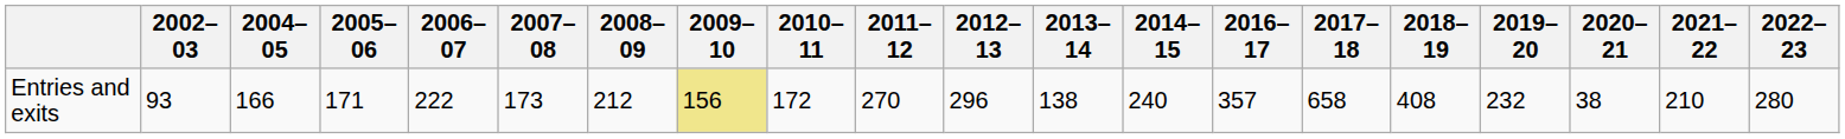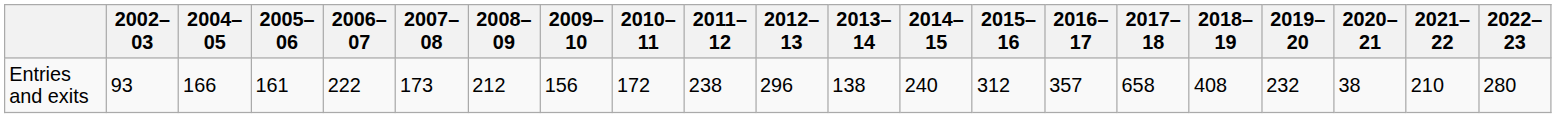 <table class="wikitable">
 <tr>
 <th></th>
 <th>2002–03</th>
 <th>2004–05</th>
 <th>2005–06</th>
 <th>2006–07</th>
 <th>2007–08</th>
 <th>2008–09</th>
 <th>2009–10</th>
 <th>2010–11</th>
 <th>2011–12</th>
 <th>2012–13</th>
 <th>2013–14</th>
 <th>2014–15</th>
+<th>2015–16</th>
 <th>2016–17</th>
 <th>2017–18</th>
 <th>2018–19</th>
 <th>2019–20</th>
 <th>2020–21</th>
 <th>2021–22</th>
 <th>2022–23</th>
 </tr>
 <tr>
 <td>Entries and exits</td>
 <td>93</td>
 <td>166</td>
-<td>171</td>
+<td>161</td>
 <td>222</td>
 <td>173</td>
 <td>212</td>
-<td style="background: khaki;">156</td>
+<td>156</td>
 <td>172</td>
-<td>270</td>
+<td>238</td>
 <td>296</td>
 <td>138</td>
 <td>240</td>
+<td>312</td>
 <td>357</td>
 <td>658</td>
 <td>408</td>
 <td>232</td>
 <td>38</td>
 <td>210</td>
 <td>280</td>
 </tr>
 </table>
